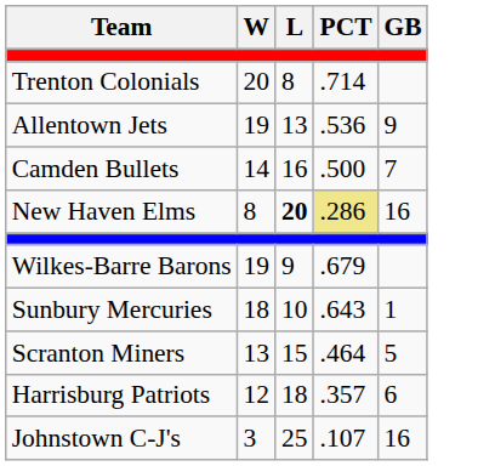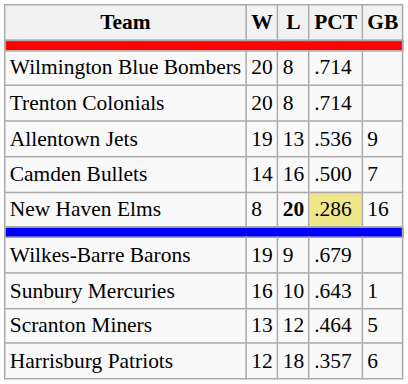 <table class="wikitable" style="font-size:90%">
 <tr>
 <th>Team</th>
 <th>W</th>
 <th>L</th>
 <th>PCT</th>
 <th>GB</th>
 </tr>
 <tr>
 <th style="background:red" colspan="5"></th>
+</tr>
+<tr>
+<td>Wilmington Blue Bombers</td>
+<td>20</td>
+<td>8</td>
+<td>.714</td>
+<td></td>
 </tr>
 <tr>
 <td>Trenton Colonials</td>
 <td>20</td>
 <td>8</td>
 <td>.714</td>
 <td></td>
 </tr>
 <tr>
 <td>Allentown Jets</td>
 <td>19</td>
 <td>13</td>
 <td>.536</td>
 <td>9</td>
 </tr>
 <tr>
 <td>Camden Bullets</td>
 <td>14</td>
 <td>16</td>
 <td>.500</td>
 <td>7</td>
 </tr>
 <tr>
 <td>New Haven Elms</td>
 <td>8</td>
 <td><strong>20</strong></td>
 <td style="background: khaki;">.286</td>
 <td>16</td>
 </tr>
 <tr>
 <th style="background:blue" colspan="5"></th>
 </tr>
 <tr>
 <td>Wilkes-Barre Barons</td>
 <td>19</td>
 <td>9</td>
 <td>.679</td>
 <td></td>
 </tr>
 <tr>
 <td>Sunbury Mercuries</td>
-<td>18</td>
+<td>16</td>
 <td>10</td>
 <td>.643</td>
 <td>1</td>
 </tr>
 <tr>
 <td>Scranton Miners</td>
 <td>13</td>
-<td>15</td>
+<td>12</td>
 <td>.464</td>
 <td>5</td>
 </tr>
 <tr>
 <td>Harrisburg Patriots</td>
 <td>12</td>
 <td>18</td>
 <td>.357</td>
 <td>6</td>
 </tr>
-<tr>
-<td>Johnstown C-J's</td>
-<td>3</td>
-<td>25</td>
-<td>.107</td>
-<td>16</td>
-</tr>
 </table>
